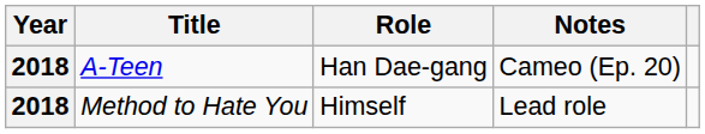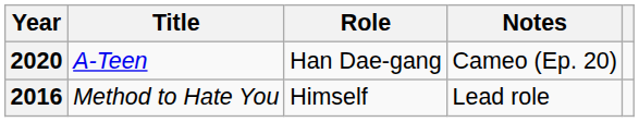 <table class="wikitable plainrowheaders">
 <tr>
 <th scope="col">Year</th>
 <th scope="col">Title</th>
 <th scope="col">Role</th>
 <th scope="col">Notes</th>
 <th scope="col" class="unsortable"></th>
 </tr>
 <tr>
-<th scope="row">2018</th>
+<th scope="row">2020</th>
 <td><em><a href='#'>A-Teen</a></em></td>
 <td>Han Dae-gang</td>
 <td>Cameo (Ep. 20)</td>
 <td></td>
 </tr>
 <tr>
-<th scope="row">2018</th>
+<th scope="row">2016</th>
 <td><em>Method to Hate You</em></td>
 <td>Himself</td>
 <td>Lead role</td>
 <td></td>
 </tr>
 </table>
